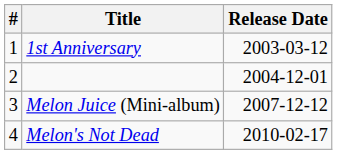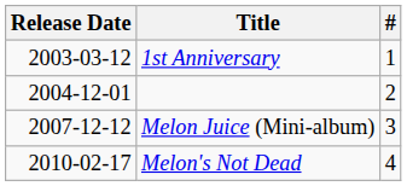 <table class="wikitable">
 <tr>
+<th>Release Date</th>
+<th>Title</th>
 <th>#</th>
-<th>Title</th>
-<th>Release Date</th>
 </tr>
 <tr>
+<td align="right">2003-03-12</td>
+<td><em><a href='#'>1st Anniversary</a></em></td>
 <td align="center">1</td>
-<td><em><a href='#'>1st Anniversary</a></em></td>
-<td align="right">2003-03-12</td>
 </tr>
 <tr>
+<td align="right">2004-12-01</td>
+<td></td>
 <td align="center">2</td>
-<td></td>
-<td align="right">2004-12-01</td>
 </tr>
 <tr>
+<td align="right">2007-12-12</td>
+<td><a href='#'><em>Melon Juice</em></a> (Mini-album)</td>
 <td align="center">3</td>
-<td><a href='#'><em>Melon Juice</em></a> (Mini-album)</td>
-<td align="right">2007-12-12</td>
 </tr>
 <tr>
+<td align="right">2010-02-17</td>
+<td><em><a href='#'>Melon's Not Dead</a></em></td>
 <td align="center">4</td>
-<td><em><a href='#'>Melon's Not Dead</a></em></td>
-<td align="right">2010-02-17</td>
 </tr>
 </table>
